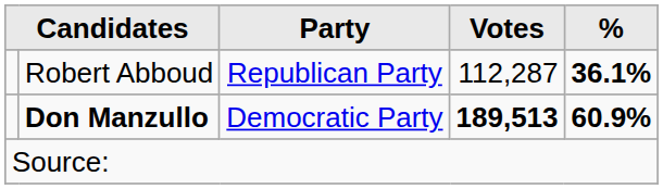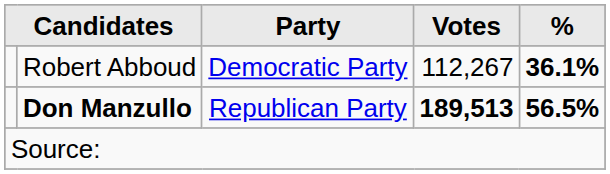 <table class=wikitable style="font-size:95%; text-align:right;">
 <tr>
 <th style="background:#e9e9e9; text-align:center;" colspan="2">Candidates</th>
 <th style="background:#e9e9e9; text-align:center;">Party</th>
 <th style="background:#e9e9e9; text-align:center;">Votes</th>
 <th style="background:#e9e9e9; text-align:center;">%</th>
 </tr>
 <tr>
 <td></td>
 <td align=left>Robert Abboud</td>
-<td align=center><a href='#'>Republican Party</a></td>
-<td>112,287</td>
+<td align=center><a href='#'>Democratic Party</a></td>
+<td>112,267</td>
 <td><strong>36.1%</strong></td>
 </tr>
 <tr>
 <td></td>
 <td align=left><strong>Don Manzullo</strong></td>
-<td align=center><a href='#'>Democratic Party</a></td>
+<td align=center><a href='#'>Republican Party</a></td>
 <td><strong>189,513</strong></td>
-<td><strong>60.9%</strong></td>
+<td><strong>56.5%</strong></td>
 </tr>
 <tr>
 <td style="text-align:left;" colspan="6">Source:</td>
 </tr>
 </table>
